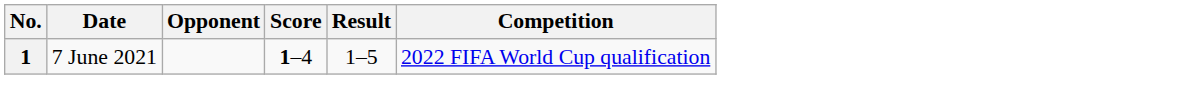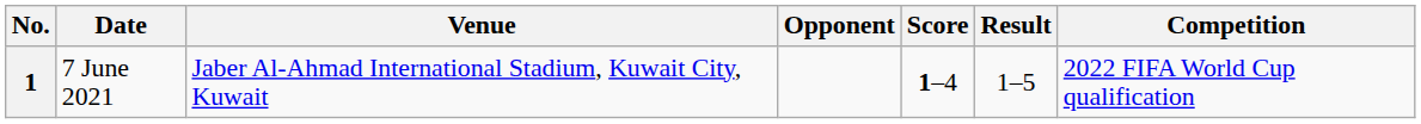 <table class="wikitable sortable plainrowheaders">
 <tr>
 <th scope=col>No.</th>
 <th scope=col data-sort-type=date>Date</th>
+<th scope=col>Venue</th>
 <th scope=col>Opponent</th>
 <th scope=col>Score</th>
 <th scope=col>Result</th>
 <th scope=col>Competition</th>
 </tr>
 <tr>
 <th scope=row>1</th>
 <td>7 June 2021</td>
+<td><a href='#'>Jaber Al-Ahmad International Stadium</a>, <a href='#'>Kuwait City</a>, <a href='#'>Kuwait</a></td>
 <td></td>
 <td align=center><strong>1</strong>–4</td>
 <td align=center>1–5</td>
 <td><a href='#'>2022 FIFA World Cup qualification</a></td>
 </tr>
 </table>
